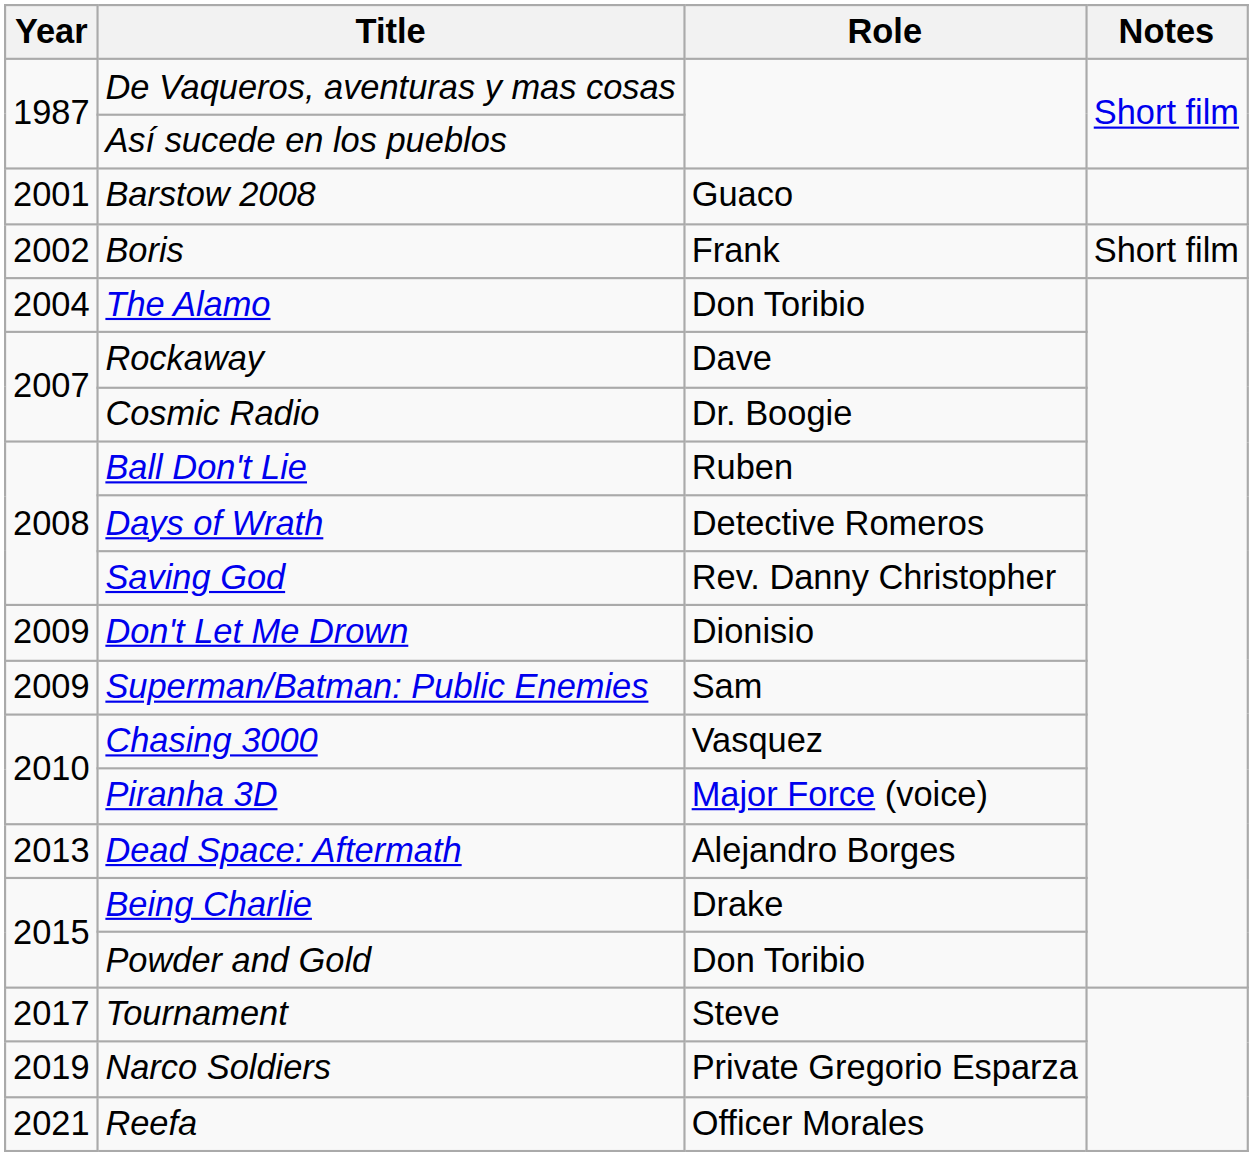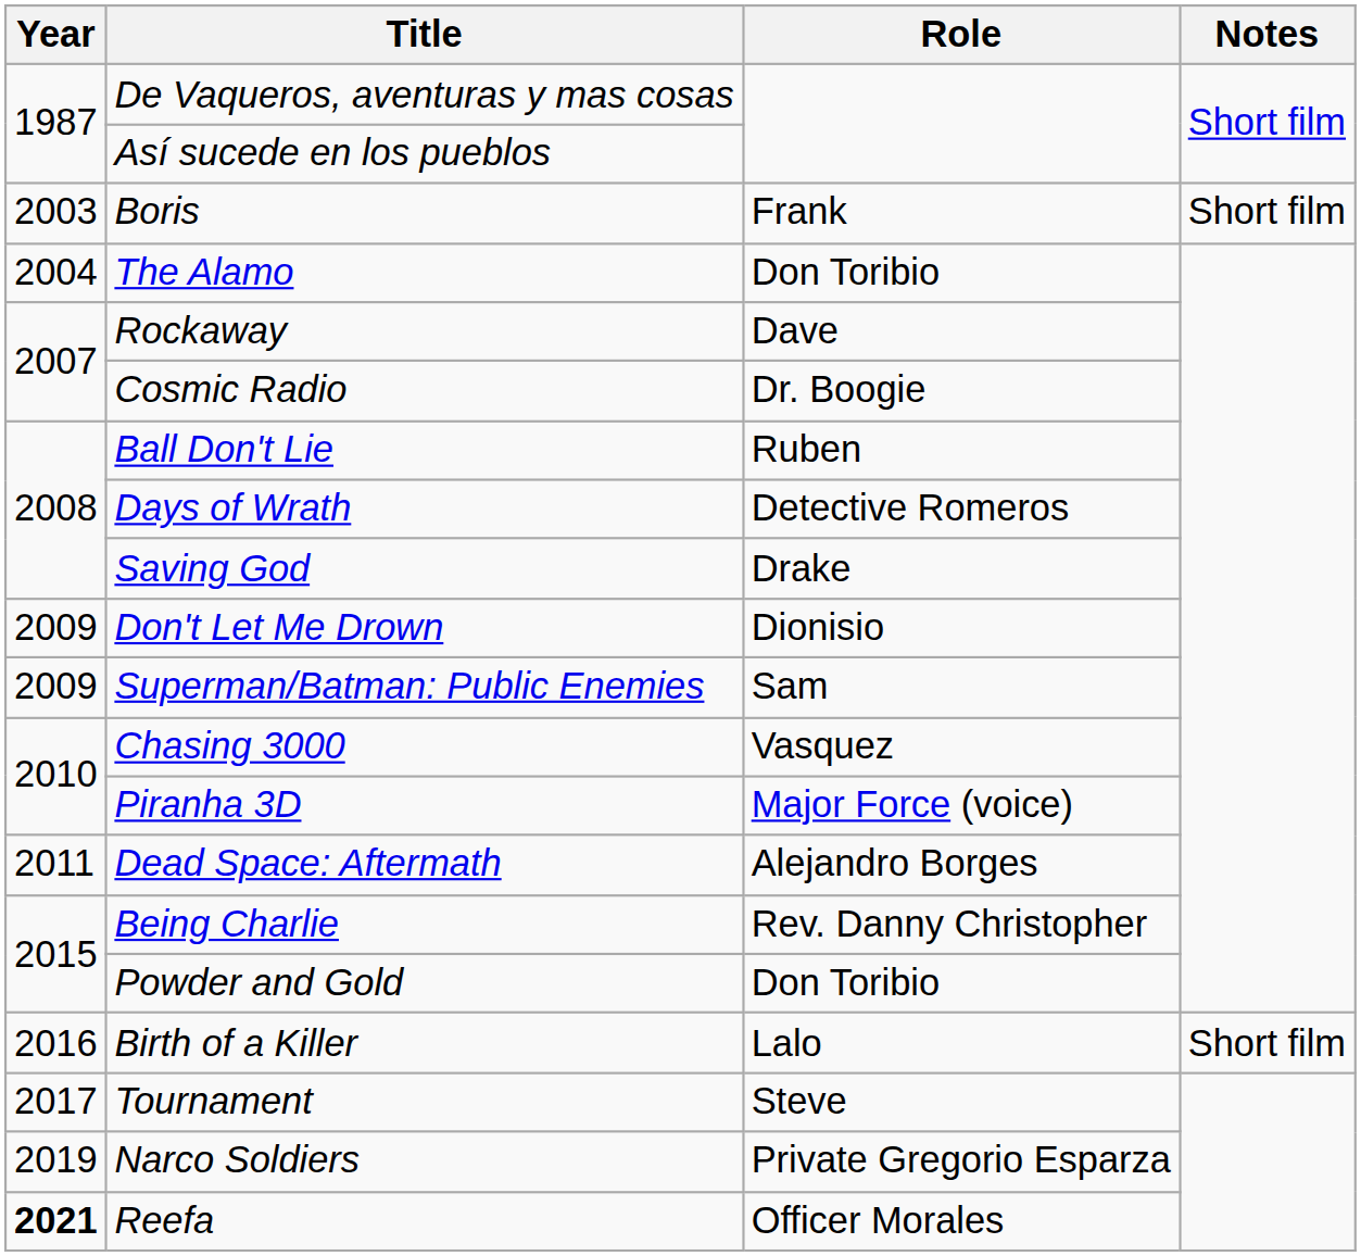 <table class="wikitable sortable">
 <tr>
 <th>Year</th>
 <th>Title</th>
 <th>Role</th>
 <th class="unsortable">Notes</th>
 </tr>
 <tr>
 <td rowspan="2">1987</td>
 <td><em>De Vaqueros, aventuras y mas cosas</em></td>
 <td rowspan="2"></td>
 <td rowspan="2"><a href='#'>Short film</a></td>
 </tr>
 <tr>
 <td><em>Así sucede en los pueblos</em></td>
 </tr>
 <tr>
-<td>2001</td>
-<td><em>Barstow 2008</em></td>
-<td>Guaco</td>
-<td></td>
-</tr>
-<tr>
-<td>2002</td>
+<td>2003</td>
 <td><em>Boris</em></td>
 <td>Frank</td>
 <td>Short film</td>
 </tr>
 <tr>
 <td>2004</td>
 <td><em><a href='#'>The Alamo</a></em></td>
 <td>Don Toribio</td>
 <td rowspan="13"></td>
 </tr>
 <tr>
 <td rowspan="2">2007</td>
 <td><em>Rockaway</em></td>
 <td>Dave</td>
 </tr>
 <tr>
 <td><em>Cosmic Radio</em></td>
 <td>Dr. Boogie</td>
 </tr>
 <tr>
 <td rowspan="3">2008</td>
 <td><em><a href='#'>Ball Don't Lie</a></em></td>
 <td>Ruben</td>
 </tr>
 <tr>
 <td><em><a href='#'>Days of Wrath</a></em></td>
 <td>Detective Romeros</td>
 </tr>
 <tr>
 <td><em><a href='#'>Saving God</a></em></td>
-<td>Rev. Danny Christopher</td>
+<td>Drake</td>
 </tr>
 <tr>
 <td>2009</td>
 <td><em><a href='#'>Don't Let Me Drown</a></em></td>
 <td>Dionisio</td>
 </tr>
 <tr>
 <td>2009</td>
 <td><em><a href='#'>Superman/Batman: Public Enemies</a></em></td>
 <td>Sam</td>
 </tr>
 <tr>
 <td rowspan="2">2010</td>
 <td><em><a href='#'>Chasing 3000</a></em></td>
 <td>Vasquez</td>
 </tr>
 <tr>
 <td><em><a href='#'>Piranha 3D</a></em></td>
 <td><a href='#'>Major Force</a> (voice)</td>
 </tr>
 <tr>
-<td>2013</td>
+<td>2011</td>
 <td><em><a href='#'>Dead Space: Aftermath</a></em></td>
 <td>Alejandro Borges</td>
 </tr>
 <tr>
 <td rowspan="2">2015</td>
 <td><em><a href='#'>Being Charlie</a></em></td>
-<td>Drake</td>
+<td>Rev. Danny Christopher</td>
 </tr>
 <tr>
 <td><em>Powder and Gold</em></td>
 <td>Don Toribio</td>
+</tr>
+<tr>
+<td>2016</td>
+<td><em>Birth of a Killer</em></td>
+<td>Lalo</td>
+<td>Short film</td>
 </tr>
 <tr>
 <td>2017</td>
 <td><em>Tournament</em></td>
 <td>Steve</td>
 <td rowspan="3"></td>
 </tr>
 <tr>
 <td>2019</td>
 <td><em>Narco Soldiers</em></td>
 <td>Private Gregorio Esparza</td>
 </tr>
 <tr>
-<td>2021</td>
+<td><strong>2021</strong></td>
 <td><em>Reefa</em></td>
 <td>Officer Morales</td>
 </tr>
 </table>
